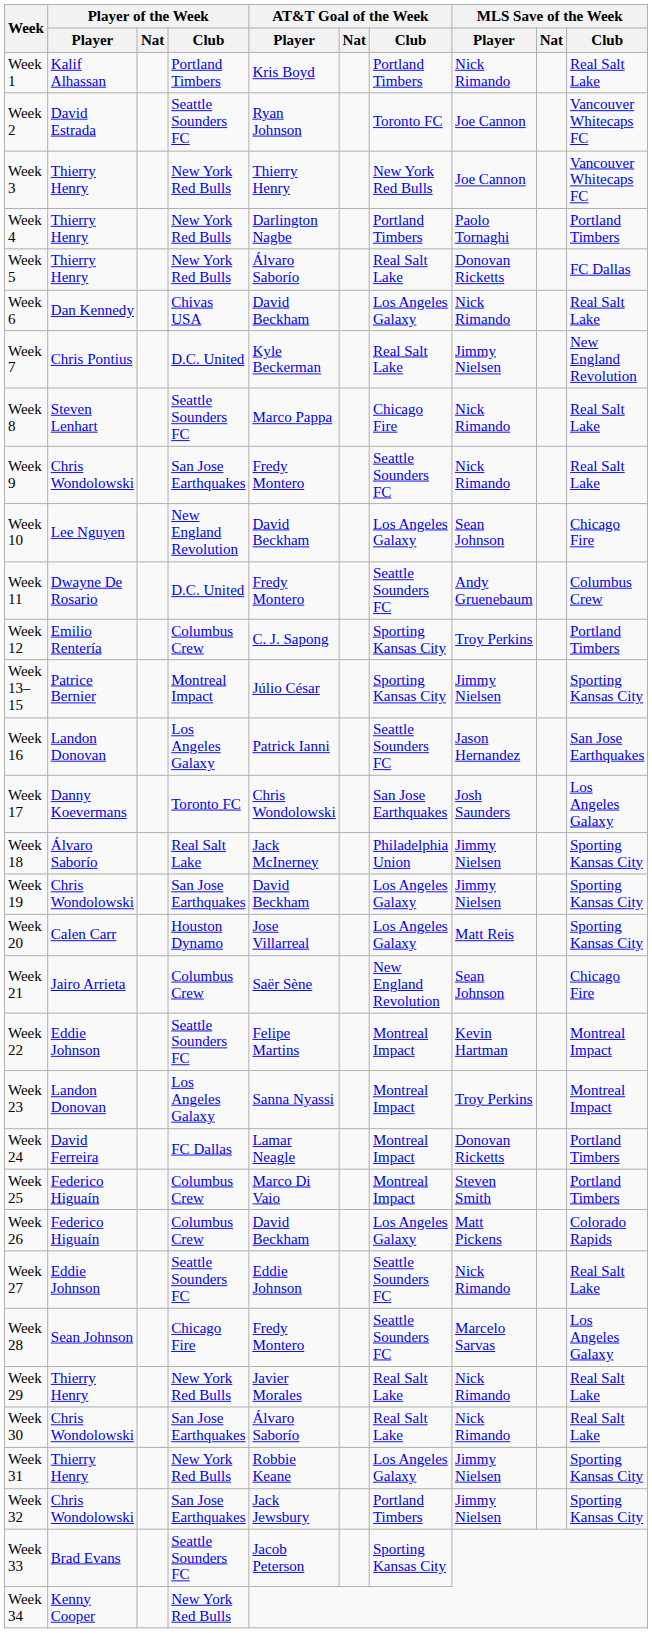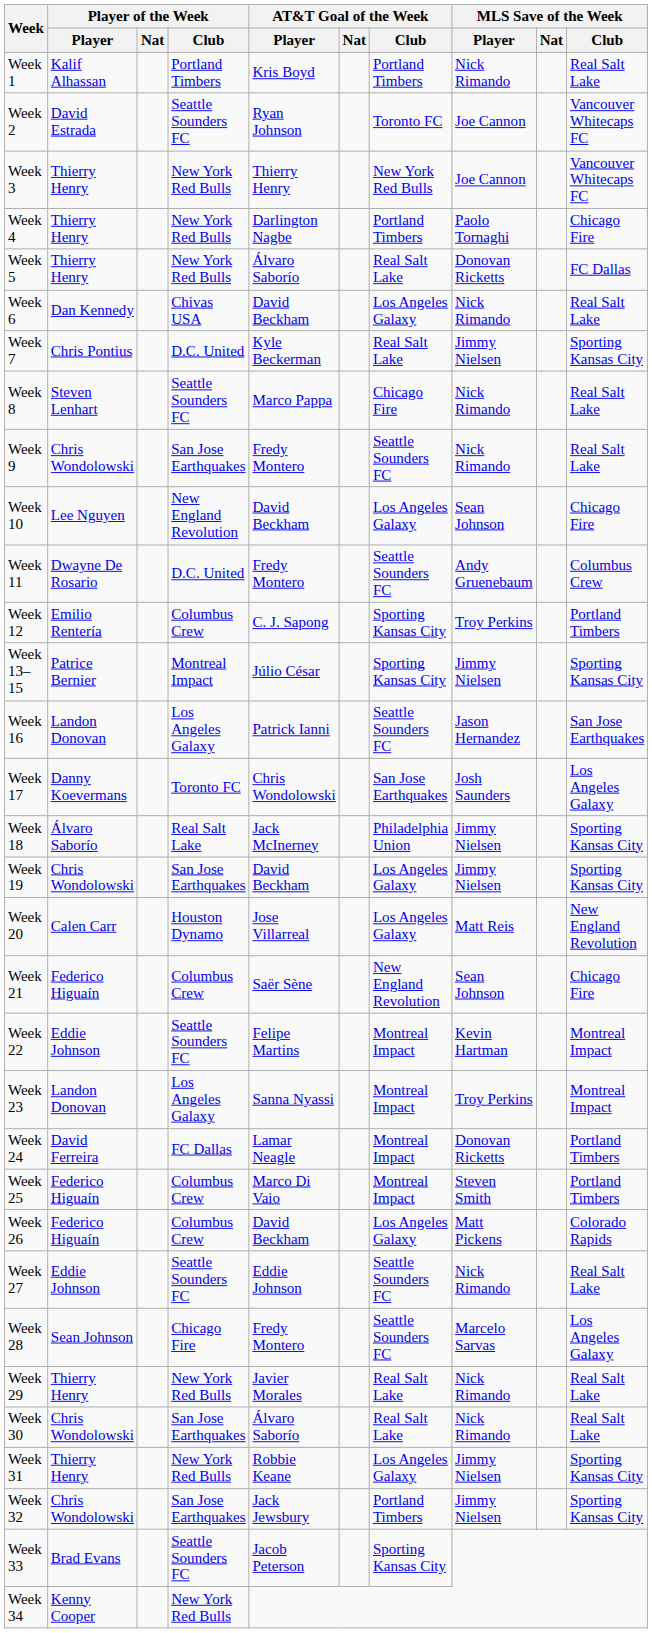 <table class="wikitable">
 <tr>
 <th rowspan="2">Week</th>
 <th colspan="3">Player of the Week</th>
 <th colspan="3">AT&T Goal of the Week</th>
 <th colspan="3">MLS Save of the Week</th>
 </tr>
 <tr>
 <th>Player</th>
 <th>Nat</th>
 <th>Club</th>
 <th>Player</th>
 <th>Nat</th>
 <th>Club</th>
 <th>Player</th>
 <th>Nat</th>
 <th>Club</th>
 </tr>
 <tr>
 <td>Week 1</td>
 <td><a href='#'>Kalif Alhassan</a></td>
 <td></td>
 <td><a href='#'>Portland Timbers</a></td>
 <td><a href='#'>Kris Boyd</a></td>
 <td></td>
 <td><a href='#'>Portland Timbers</a></td>
 <td><a href='#'>Nick Rimando</a></td>
 <td></td>
 <td><a href='#'>Real Salt Lake</a></td>
 </tr>
 <tr>
 <td>Week 2</td>
 <td><a href='#'>David Estrada</a></td>
 <td></td>
 <td><a href='#'>Seattle Sounders FC</a></td>
 <td><a href='#'>Ryan Johnson</a></td>
 <td></td>
 <td><a href='#'>Toronto FC</a></td>
 <td><a href='#'>Joe Cannon</a></td>
 <td></td>
 <td><a href='#'>Vancouver Whitecaps FC</a></td>
 </tr>
 <tr>
 <td>Week 3</td>
 <td><a href='#'>Thierry Henry</a></td>
 <td></td>
 <td><a href='#'>New York Red Bulls</a></td>
 <td><a href='#'>Thierry Henry</a></td>
 <td></td>
 <td><a href='#'>New York Red Bulls</a></td>
 <td><a href='#'>Joe Cannon</a></td>
 <td></td>
 <td><a href='#'>Vancouver Whitecaps FC</a></td>
 </tr>
 <tr>
 <td>Week 4</td>
 <td><a href='#'>Thierry Henry</a></td>
 <td></td>
 <td><a href='#'>New York Red Bulls</a></td>
 <td><a href='#'>Darlington Nagbe</a></td>
 <td></td>
 <td><a href='#'>Portland Timbers</a></td>
 <td><a href='#'>Paolo Tornaghi</a></td>
 <td></td>
-<td><a href='#'>Portland Timbers</a></td>
+<td><a href='#'>Chicago Fire</a></td>
 </tr>
 <tr>
 <td>Week 5</td>
 <td><a href='#'>Thierry Henry</a></td>
 <td></td>
 <td><a href='#'>New York Red Bulls</a></td>
 <td><a href='#'>Álvaro Saborío</a></td>
 <td></td>
 <td><a href='#'>Real Salt Lake</a></td>
 <td><a href='#'>Donovan Ricketts</a></td>
 <td></td>
 <td><a href='#'>FC Dallas</a></td>
 </tr>
 <tr>
 <td>Week 6</td>
 <td><a href='#'>Dan Kennedy</a></td>
 <td></td>
 <td><a href='#'>Chivas USA</a></td>
 <td><a href='#'>David Beckham</a></td>
 <td></td>
 <td><a href='#'>Los Angeles Galaxy</a></td>
 <td><a href='#'>Nick Rimando</a></td>
 <td></td>
 <td><a href='#'>Real Salt Lake</a></td>
 </tr>
 <tr>
 <td>Week 7</td>
 <td><a href='#'>Chris Pontius</a></td>
 <td></td>
 <td><a href='#'>D.C. United</a></td>
 <td><a href='#'>Kyle Beckerman</a></td>
 <td></td>
 <td><a href='#'>Real Salt Lake</a></td>
 <td><a href='#'>Jimmy Nielsen</a></td>
 <td></td>
-<td><a href='#'>New England Revolution</a></td>
+<td><a href='#'>Sporting Kansas City</a></td>
 </tr>
 <tr>
 <td>Week 8</td>
 <td><a href='#'>Steven Lenhart</a></td>
 <td></td>
 <td><a href='#'>Seattle Sounders FC</a></td>
 <td><a href='#'>Marco Pappa</a></td>
 <td></td>
 <td><a href='#'>Chicago Fire</a></td>
 <td><a href='#'>Nick Rimando</a></td>
 <td></td>
 <td><a href='#'>Real Salt Lake</a></td>
 </tr>
 <tr>
 <td>Week 9</td>
 <td><a href='#'>Chris Wondolowski</a></td>
 <td></td>
 <td><a href='#'>San Jose Earthquakes</a></td>
 <td><a href='#'>Fredy Montero</a></td>
 <td></td>
 <td><a href='#'>Seattle Sounders FC</a></td>
 <td><a href='#'>Nick Rimando</a></td>
 <td></td>
 <td><a href='#'>Real Salt Lake</a></td>
 </tr>
 <tr>
 <td>Week 10</td>
 <td><a href='#'>Lee Nguyen</a></td>
 <td></td>
 <td><a href='#'>New England Revolution</a></td>
 <td><a href='#'>David Beckham</a></td>
 <td></td>
 <td><a href='#'>Los Angeles Galaxy</a></td>
 <td><a href='#'>Sean Johnson</a></td>
 <td></td>
 <td><a href='#'>Chicago Fire</a></td>
 </tr>
 <tr>
 <td>Week 11</td>
 <td><a href='#'>Dwayne De Rosario</a></td>
 <td></td>
 <td><a href='#'>D.C. United</a></td>
 <td><a href='#'>Fredy Montero</a></td>
 <td></td>
 <td><a href='#'>Seattle Sounders FC</a></td>
 <td><a href='#'>Andy Gruenebaum</a></td>
 <td></td>
 <td><a href='#'>Columbus Crew</a></td>
 </tr>
 <tr>
 <td>Week 12</td>
 <td><a href='#'>Emilio Rentería</a></td>
 <td></td>
 <td><a href='#'>Columbus Crew</a></td>
 <td><a href='#'>C. J. Sapong</a></td>
 <td></td>
 <td><a href='#'>Sporting Kansas City</a></td>
 <td><a href='#'>Troy Perkins</a></td>
 <td></td>
 <td><a href='#'>Portland Timbers</a></td>
 </tr>
 <tr>
 <td>Week 13–15</td>
 <td><a href='#'>Patrice Bernier</a></td>
 <td></td>
 <td><a href='#'>Montreal Impact</a></td>
 <td><a href='#'>Júlio César</a></td>
 <td></td>
 <td><a href='#'>Sporting Kansas City</a></td>
 <td><a href='#'>Jimmy Nielsen</a></td>
 <td></td>
 <td><a href='#'>Sporting Kansas City</a></td>
 </tr>
 <tr>
 <td>Week 16</td>
 <td><a href='#'>Landon Donovan</a></td>
 <td></td>
 <td><a href='#'>Los Angeles Galaxy</a></td>
 <td><a href='#'>Patrick Ianni</a></td>
 <td></td>
 <td><a href='#'>Seattle Sounders FC</a></td>
 <td><a href='#'>Jason Hernandez</a></td>
 <td></td>
 <td><a href='#'>San Jose Earthquakes</a></td>
 </tr>
 <tr>
 <td>Week 17</td>
 <td><a href='#'>Danny Koevermans</a></td>
 <td></td>
 <td><a href='#'>Toronto FC</a></td>
 <td><a href='#'>Chris Wondolowski</a></td>
 <td></td>
 <td><a href='#'>San Jose Earthquakes</a></td>
 <td><a href='#'>Josh Saunders</a></td>
 <td></td>
 <td><a href='#'>Los Angeles Galaxy</a></td>
 </tr>
 <tr>
 <td>Week 18</td>
 <td><a href='#'>Álvaro Saborío</a></td>
 <td></td>
 <td><a href='#'>Real Salt Lake</a></td>
 <td><a href='#'>Jack McInerney</a></td>
 <td></td>
 <td><a href='#'>Philadelphia Union</a></td>
 <td><a href='#'>Jimmy Nielsen</a></td>
 <td></td>
 <td><a href='#'>Sporting Kansas City</a></td>
 </tr>
 <tr>
 <td>Week 19</td>
 <td><a href='#'>Chris Wondolowski</a></td>
 <td></td>
 <td><a href='#'>San Jose Earthquakes</a></td>
 <td><a href='#'>David Beckham</a></td>
 <td></td>
 <td><a href='#'>Los Angeles Galaxy</a></td>
 <td><a href='#'>Jimmy Nielsen</a></td>
 <td></td>
 <td><a href='#'>Sporting Kansas City</a></td>
 </tr>
 <tr>
 <td>Week 20</td>
 <td><a href='#'>Calen Carr</a></td>
 <td></td>
 <td><a href='#'>Houston Dynamo</a></td>
 <td><a href='#'>Jose Villarreal</a></td>
 <td></td>
 <td><a href='#'>Los Angeles Galaxy</a></td>
 <td><a href='#'>Matt Reis</a></td>
 <td></td>
-<td><a href='#'>Sporting Kansas City</a></td>
+<td><a href='#'>New England Revolution</a></td>
 </tr>
 <tr>
 <td>Week 21</td>
-<td><a href='#'>Jairo Arrieta</a></td>
+<td><a href='#'>Federico Higuaín</a></td>
 <td></td>
 <td><a href='#'>Columbus Crew</a></td>
 <td><a href='#'>Saër Sène</a></td>
 <td></td>
 <td><a href='#'>New England Revolution</a></td>
 <td><a href='#'>Sean Johnson</a></td>
 <td></td>
 <td><a href='#'>Chicago Fire</a></td>
 </tr>
 <tr>
 <td>Week 22</td>
 <td><a href='#'>Eddie Johnson</a></td>
 <td></td>
 <td><a href='#'>Seattle Sounders FC</a></td>
 <td><a href='#'>Felipe Martins</a></td>
 <td></td>
 <td><a href='#'>Montreal Impact</a></td>
 <td><a href='#'>Kevin Hartman</a></td>
 <td></td>
 <td><a href='#'>Montreal Impact</a></td>
 </tr>
 <tr>
 <td>Week 23</td>
 <td><a href='#'>Landon Donovan</a></td>
 <td></td>
 <td><a href='#'>Los Angeles Galaxy</a></td>
 <td><a href='#'>Sanna Nyassi</a></td>
 <td></td>
 <td><a href='#'>Montreal Impact</a></td>
 <td><a href='#'>Troy Perkins</a></td>
 <td></td>
 <td><a href='#'>Montreal Impact</a></td>
 </tr>
 <tr>
 <td>Week 24</td>
 <td><a href='#'>David Ferreira</a></td>
 <td></td>
 <td><a href='#'>FC Dallas</a></td>
 <td><a href='#'>Lamar Neagle</a></td>
 <td></td>
 <td><a href='#'>Montreal Impact</a></td>
 <td><a href='#'>Donovan Ricketts</a></td>
 <td></td>
 <td><a href='#'>Portland Timbers</a></td>
 </tr>
 <tr>
 <td>Week 25</td>
 <td><a href='#'>Federico Higuaín</a></td>
 <td></td>
 <td><a href='#'>Columbus Crew</a></td>
 <td><a href='#'>Marco Di Vaio</a></td>
 <td></td>
 <td><a href='#'>Montreal Impact</a></td>
 <td><a href='#'>Steven Smith</a></td>
 <td></td>
 <td><a href='#'>Portland Timbers</a></td>
 </tr>
 <tr>
 <td>Week 26</td>
 <td><a href='#'>Federico Higuaín</a></td>
 <td></td>
 <td><a href='#'>Columbus Crew</a></td>
 <td><a href='#'>David Beckham</a></td>
 <td></td>
 <td><a href='#'>Los Angeles Galaxy</a></td>
 <td><a href='#'>Matt Pickens</a></td>
 <td></td>
 <td><a href='#'>Colorado Rapids</a></td>
 </tr>
 <tr>
 <td>Week 27</td>
 <td><a href='#'>Eddie Johnson</a></td>
 <td></td>
 <td><a href='#'>Seattle Sounders FC</a></td>
 <td><a href='#'>Eddie Johnson</a></td>
 <td></td>
 <td><a href='#'>Seattle Sounders FC</a></td>
 <td><a href='#'>Nick Rimando</a></td>
 <td></td>
 <td><a href='#'>Real Salt Lake</a></td>
 </tr>
 <tr>
 <td>Week 28</td>
 <td><a href='#'>Sean Johnson</a></td>
 <td></td>
 <td><a href='#'>Chicago Fire</a></td>
 <td><a href='#'>Fredy Montero</a></td>
 <td></td>
 <td><a href='#'>Seattle Sounders FC</a></td>
 <td><a href='#'>Marcelo Sarvas</a></td>
 <td></td>
 <td><a href='#'>Los Angeles Galaxy</a></td>
 </tr>
 <tr>
 <td>Week 29</td>
 <td><a href='#'>Thierry Henry</a></td>
 <td></td>
 <td><a href='#'>New York Red Bulls</a></td>
 <td><a href='#'>Javier Morales</a></td>
 <td></td>
 <td><a href='#'>Real Salt Lake</a></td>
 <td><a href='#'>Nick Rimando</a></td>
 <td></td>
 <td><a href='#'>Real Salt Lake</a></td>
 </tr>
 <tr>
 <td>Week 30</td>
 <td><a href='#'>Chris Wondolowski</a></td>
 <td></td>
 <td><a href='#'>San Jose Earthquakes</a></td>
 <td><a href='#'>Álvaro Saborío</a></td>
 <td></td>
 <td><a href='#'>Real Salt Lake</a></td>
 <td><a href='#'>Nick Rimando</a></td>
 <td></td>
 <td><a href='#'>Real Salt Lake</a></td>
 </tr>
 <tr>
 <td>Week 31</td>
 <td><a href='#'>Thierry Henry</a></td>
 <td></td>
 <td><a href='#'>New York Red Bulls</a></td>
 <td><a href='#'>Robbie Keane</a></td>
 <td></td>
 <td><a href='#'>Los Angeles Galaxy</a></td>
 <td><a href='#'>Jimmy Nielsen</a></td>
 <td></td>
 <td><a href='#'>Sporting Kansas City</a></td>
 </tr>
 <tr>
 <td>Week 32</td>
 <td><a href='#'>Chris Wondolowski</a></td>
 <td></td>
 <td><a href='#'>San Jose Earthquakes</a></td>
 <td><a href='#'>Jack Jewsbury</a></td>
 <td></td>
 <td><a href='#'>Portland Timbers</a></td>
 <td><a href='#'>Jimmy Nielsen</a></td>
 <td></td>
 <td><a href='#'>Sporting Kansas City</a></td>
 </tr>
 <tr>
 <td>Week 33</td>
 <td><a href='#'>Brad Evans</a></td>
 <td></td>
 <td><a href='#'>Seattle Sounders FC</a></td>
 <td><a href='#'>Jacob Peterson</a></td>
 <td></td>
 <td><a href='#'>Sporting Kansas City</a></td>
 </tr>
 <tr>
 <td>Week 34</td>
 <td><a href='#'>Kenny Cooper</a></td>
 <td></td>
 <td><a href='#'>New York Red Bulls</a></td>
 </tr>
 </table>
